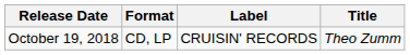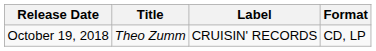 <table class="wikitable">
 <tr>
 <th>Release Date</th>
+<th>Title</th>
+<th>Label</th>
 <th>Format</th>
-<th>Label</th>
-<th>Title</th>
 </tr>
 <tr>
 <td>October 19, 2018</td>
+<td><em>Theo Zumm</em></td>
+<td>CRUISIN' RECORDS</td>
 <td>CD, LP</td>
-<td>CRUISIN' RECORDS</td>
-<td><em>Theo Zumm</em></td>
 </tr>
 </table>
